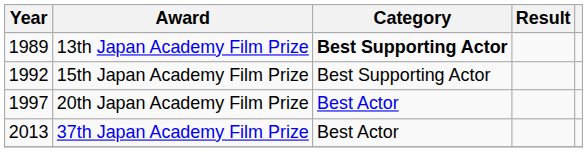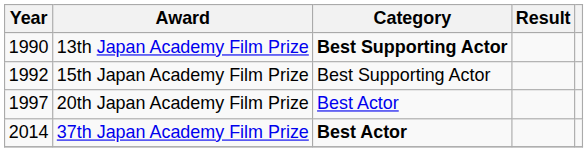 <table class="wikitable">
 <tr>
 <th>Year</th>
 <th>Award</th>
 <th>Category</th>
 <th>Result</th>
 <th></th>
 </tr>
 <tr>
-<td>1989</td>
+<td>1990</td>
 <td>13th <a href='#'>Japan Academy Film Prize</a></td>
 <td><strong>Best Supporting Actor</strong></td>
 <td></td>
 <td></td>
 </tr>
 <tr>
 <td>1992</td>
 <td>15th Japan Academy Film Prize</td>
 <td>Best Supporting Actor</td>
 <td></td>
 <td></td>
 </tr>
 <tr>
 <td>1997</td>
 <td>20th Japan Academy Film Prize</td>
 <td><a href='#'>Best Actor</a></td>
 <td></td>
 <td></td>
 </tr>
 <tr>
-<td>2013</td>
+<td>2014</td>
 <td><a href='#'>37th Japan Academy Film Prize</a></td>
-<td>Best Actor</td>
+<td><strong>Best Actor</strong></td>
 <td></td>
 <td></td>
 </tr>
 <tr>
 </tr>
 </table>
